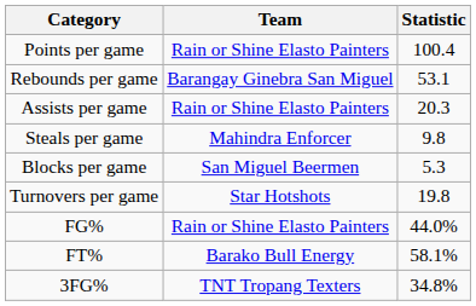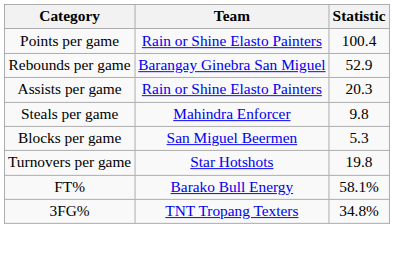 <table class="wikitable" style="text-align:center">
 <tr>
 <th>Category</th>
 <th>Team</th>
 <th>Statistic</th>
 </tr>
 <tr>
 <td>Points per game</td>
 <td><a href='#'>Rain or Shine Elasto Painters</a></td>
 <td>100.4</td>
 </tr>
 <tr>
 <td>Rebounds per game</td>
 <td><a href='#'>Barangay Ginebra San Miguel</a></td>
-<td>53.1</td>
+<td>52.9</td>
 </tr>
 <tr>
 <td>Assists per game</td>
 <td><a href='#'>Rain or Shine Elasto Painters</a></td>
 <td>20.3</td>
 </tr>
 <tr>
 <td>Steals per game</td>
 <td><a href='#'>Mahindra Enforcer</a></td>
 <td>9.8</td>
 </tr>
 <tr>
 <td>Blocks per game</td>
 <td><a href='#'>San Miguel Beermen</a></td>
 <td>5.3</td>
 </tr>
 <tr>
 <td>Turnovers per game</td>
 <td><a href='#'>Star Hotshots</a></td>
 <td>19.8</td>
 </tr>
 <tr>
-<td>FG%</td>
-<td><a href='#'>Rain or Shine Elasto Painters</a></td>
-<td>44.0%</td>
-</tr>
-<tr>
 <td>FT%</td>
 <td><a href='#'>Barako Bull Energy</a></td>
 <td>58.1%</td>
 </tr>
 <tr>
 <td>3FG%</td>
 <td><a href='#'>TNT Tropang Texters</a></td>
 <td>34.8%</td>
 </tr>
 </table>
